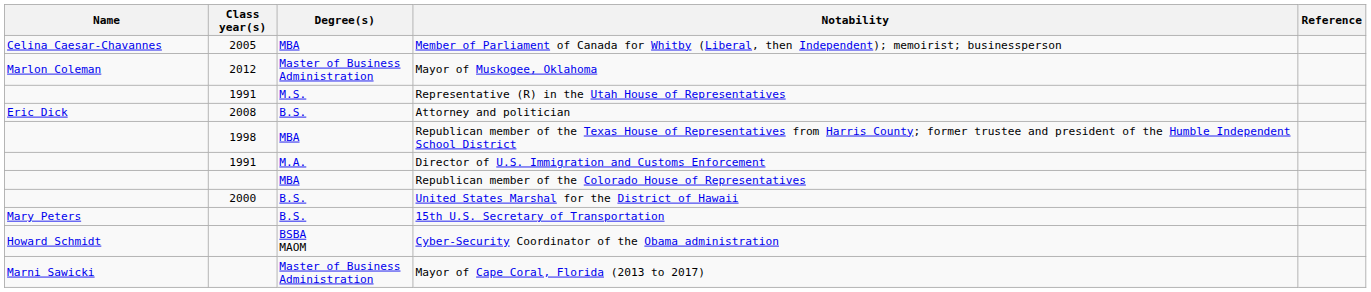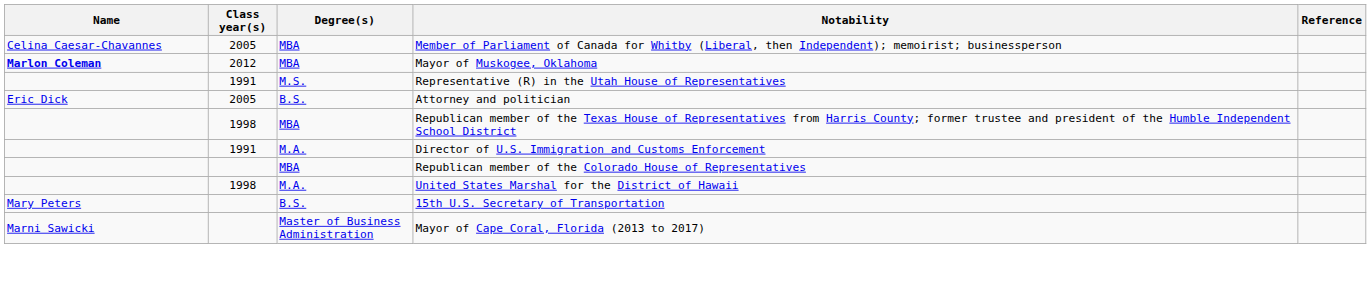 <table class="wikitable sortable" style="width:100%">
 <tr>
 <th width="15%">Name</th>
 <th width="5%">Class year(s)</th>
 <th width="10%">Degree(s)</th>
 <th width="*" class="unsortable">Notability</th>
 <th width="5%" class="unsortable">Reference</th>
 </tr>
 <tr>
 <td><a href='#'>Celina Caesar-Chavannes</a></td>
 <td align="center">2005</td>
 <td><a href='#'>MBA</a></td>
 <td><a href='#'>Member of Parliament</a> of Canada for <a href='#'>Whitby</a> (<a href='#'>Liberal</a>, then <a href='#'>Independent</a>); memoirist; businessperson</td>
 <td align="center"></td>
 </tr>
 <tr>
-<td><a href='#'>Marlon Coleman</a></td>
+<td><strong><a href='#'>Marlon Coleman</a></strong></td>
 <td align="center">2012</td>
-<td><a href='#'>Master of Business Administration</a></td>
+<td><a href='#'>MBA</a></td>
 <td>Mayor of <a href='#'>Muskogee, Oklahoma</a></td>
 <td align="center"></td>
 </tr>
 <tr>
 <td></td>
 <td align="center">1991</td>
 <td><a href='#'>M.S.</a></td>
 <td>Representative (R) in the <a href='#'>Utah House of Representatives</a></td>
 <td align="center"></td>
 </tr>
 <tr>
 <td><a href='#'>Eric Dick</a></td>
-<td align="center">2008</td>
+<td align="center">2005</td>
 <td><a href='#'>B.S.</a></td>
 <td>Attorney and politician</td>
 <td align="center"></td>
 </tr>
 <tr>
 <td></td>
 <td align="center">1998</td>
 <td><a href='#'>MBA</a></td>
 <td>Republican member of the <a href='#'>Texas House of Representatives</a> from <a href='#'>Harris County</a>; former trustee and president of the <a href='#'>Humble Independent School District</a></td>
 <td align="center"></td>
 </tr>
 <tr>
 <td></td>
 <td align="center">1991</td>
 <td><a href='#'>M.A.</a></td>
 <td>Director of <a href='#'>U.S. Immigration and Customs Enforcement</a></td>
 <td align="center"></td>
 </tr>
 <tr>
 <td></td>
 <td></td>
 <td><a href='#'>MBA</a></td>
 <td>Republican member of the <a href='#'>Colorado House of Representatives</a></td>
 <td align="center"></td>
 </tr>
 <tr>
 <td></td>
-<td align="center">2000</td>
-<td><a href='#'>B.S.</a></td>
+<td align="center">1998</td>
+<td><a href='#'>M.A.</a></td>
 <td><a href='#'>United States Marshal</a> for the <a href='#'>District of Hawaii</a></td>
 <td align="center"></td>
 </tr>
 <tr>
 <td><a href='#'>Mary Peters</a></td>
 <td align="center"></td>
 <td><a href='#'>B.S.</a></td>
 <td><a href='#'>15th U.S. Secretary of Transportation</a></td>
 <td align="center"></td>
 </tr>
 <tr>
-<td><a href='#'>Howard Schmidt</a></td>
-<td align="center"></td>
-<td><a href='#'>BSBA</a><br>MAOM</td>
-<td><a href='#'>Cyber-Security</a> Coordinator of the <a href='#'>Obama administration</a></td>
-<td align="center"></td>
-</tr>
-<tr>
 <td><a href='#'>Marni Sawicki</a></td>
 <td align="center"></td>
 <td><a href='#'>Master of Business Administration</a></td>
 <td>Mayor of <a href='#'>Cape Coral, Florida</a> (2013 to 2017)</td>
 <td align="center"></td>
 </tr>
 </table>
